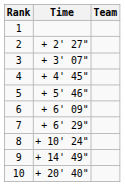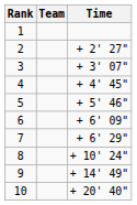 <table class="wikitable">
 <tr>
 <th scope="col">Rank</th>
+<th scope="col">Team</th>
 <th scope="col">Time</th>
-<th scope="col">Team</th>
 </tr>
 <tr>
 <td style="text-align:center;">1</td>
 <td></td>
 <td></td>
 </tr>
 <tr>
 <td style="text-align:center;">2</td>
+<td></td>
 <td style="text-align:right;">+ 2' 27"</td>
-<td></td>
 </tr>
 <tr>
 <td style="text-align:center;">3</td>
+<td></td>
 <td style="text-align:right;">+ 3' 07"</td>
-<td></td>
 </tr>
 <tr>
 <td style="text-align:center;">4</td>
+<td></td>
 <td style="text-align:right;">+ 4' 45"</td>
-<td></td>
 </tr>
 <tr>
 <td style="text-align:center;">5</td>
+<td></td>
 <td style="text-align:right;">+ 5' 46"</td>
-<td></td>
 </tr>
 <tr>
 <td style="text-align:center;">6</td>
+<td></td>
 <td style="text-align:right;">+ 6' 09"</td>
-<td></td>
 </tr>
 <tr>
 <td style="text-align:center;">7</td>
+<td></td>
 <td style="text-align:right;">+ 6' 29"</td>
-<td></td>
 </tr>
 <tr>
 <td style="text-align:center;">8</td>
+<td></td>
 <td style="text-align:right;">+ 10' 24"</td>
-<td></td>
 </tr>
 <tr>
 <td style="text-align:center;">9</td>
+<td></td>
 <td style="text-align:right;">+ 14' 49"</td>
-<td></td>
 </tr>
 <tr>
 <td style="text-align:center;">10</td>
+<td></td>
 <td style="text-align:right;">+ 20' 40"</td>
-<td></td>
 </tr>
 </table>
